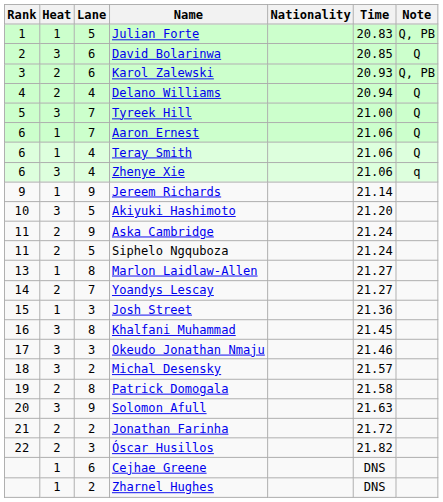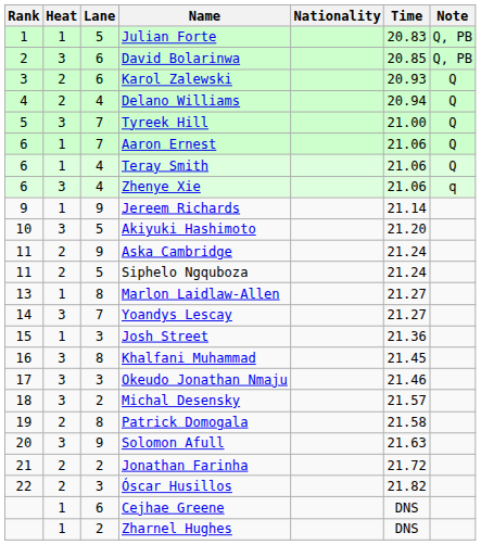 <table class="wikitable sortable" style="text-align:center">
 <tr>
 <th>Rank</th>
 <th>Heat</th>
 <th>Lane</th>
 <th>Name</th>
 <th>Nationality</th>
 <th>Time</th>
 <th>Note</th>
 </tr>
 <tr bgcolor=ccffcc>
 <td>1</td>
 <td>1</td>
 <td>5</td>
 <td align=left><a href='#'>Julian Forte</a></td>
 <td align=left></td>
 <td>20.83</td>
 <td>Q, PB</td>
 </tr>
 <tr bgcolor=ccffcc>
 <td>2</td>
 <td>3</td>
 <td>6</td>
 <td align=left><a href='#'>David Bolarinwa</a></td>
 <td align=left></td>
 <td>20.85</td>
-<td>Q</td>
+<td>Q, PB</td>
 </tr>
 <tr bgcolor=ccffcc>
 <td>3</td>
 <td>2</td>
 <td>6</td>
 <td align=left><a href='#'>Karol Zalewski</a></td>
 <td align=left></td>
 <td>20.93</td>
-<td>Q, PB</td>
+<td>Q</td>
 </tr>
 <tr bgcolor=ccffcc>
 <td>4</td>
 <td>2</td>
 <td>4</td>
 <td align=left><a href='#'>Delano Williams</a></td>
 <td align=left></td>
 <td>20.94</td>
 <td>Q</td>
 </tr>
 <tr bgcolor=ccffcc>
 <td>5</td>
 <td>3</td>
 <td>7</td>
 <td align=left><a href='#'>Tyreek Hill</a></td>
 <td align=left></td>
 <td>21.00</td>
 <td>Q</td>
 </tr>
 <tr bgcolor=ccffcc>
 <td>6</td>
 <td>1</td>
 <td>7</td>
 <td align=left><a href='#'>Aaron Ernest</a></td>
 <td align=left></td>
 <td>21.06</td>
 <td>Q</td>
 </tr>
 <tr bgcolor=ddffdd>
 <td>6</td>
 <td>1</td>
 <td>4</td>
 <td align=left><a href='#'>Teray Smith</a></td>
 <td align=left></td>
 <td>21.06</td>
 <td>Q</td>
 </tr>
 <tr bgcolor=ddffdd>
 <td>6</td>
 <td>3</td>
 <td>4</td>
 <td align=left><a href='#'>Zhenye Xie</a></td>
 <td align=left></td>
 <td>21.06</td>
 <td>q</td>
 </tr>
 <tr>
 <td>9</td>
 <td>1</td>
 <td>9</td>
 <td align=left><a href='#'>Jereem Richards</a></td>
 <td align=left></td>
 <td>21.14</td>
 <td></td>
 </tr>
 <tr>
 <td>10</td>
 <td>3</td>
 <td>5</td>
 <td align=left><a href='#'>Akiyuki Hashimoto</a></td>
 <td align=left></td>
 <td>21.20</td>
 <td></td>
 </tr>
 <tr>
 <td>11</td>
 <td>2</td>
 <td>9</td>
 <td align=left><a href='#'>Aska Cambridge</a></td>
 <td align=left></td>
 <td>21.24</td>
 <td></td>
 </tr>
 <tr>
 <td>11</td>
 <td>2</td>
 <td>5</td>
 <td align=left>Siphelo Ngquboza</td>
 <td align=left></td>
 <td>21.24</td>
 <td></td>
 </tr>
 <tr>
 <td>13</td>
 <td>1</td>
 <td>8</td>
 <td align=left><a href='#'>Marlon Laidlaw-Allen</a></td>
 <td align=left></td>
 <td>21.27</td>
 <td></td>
 </tr>
 <tr>
 <td>14</td>
-<td>2</td>
+<td>3</td>
 <td>7</td>
 <td align=left><a href='#'>Yoandys Lescay</a></td>
 <td align=left></td>
 <td>21.27</td>
 <td></td>
 </tr>
 <tr>
 <td>15</td>
 <td>1</td>
 <td>3</td>
 <td align=left><a href='#'>Josh Street</a></td>
 <td align=left></td>
 <td>21.36</td>
 <td></td>
 </tr>
 <tr>
 <td>16</td>
 <td>3</td>
 <td>8</td>
 <td align=left><a href='#'>Khalfani Muhammad</a></td>
 <td align=left></td>
 <td>21.45</td>
 <td></td>
 </tr>
 <tr>
 <td>17</td>
 <td>3</td>
 <td>3</td>
 <td align=left><a href='#'>Okeudo Jonathan Nmaju</a></td>
 <td align=left></td>
 <td>21.46</td>
 <td></td>
 </tr>
 <tr>
 <td>18</td>
 <td>3</td>
 <td>2</td>
 <td align=left><a href='#'>Michal Desensky</a></td>
 <td align=left></td>
 <td>21.57</td>
 <td></td>
 </tr>
 <tr>
 <td>19</td>
 <td>2</td>
 <td>8</td>
 <td align=left><a href='#'>Patrick Domogala</a></td>
 <td align=left></td>
 <td>21.58</td>
 <td></td>
 </tr>
 <tr>
 <td>20</td>
 <td>3</td>
 <td>9</td>
 <td align=left><a href='#'>Solomon Afull</a></td>
 <td align=left></td>
 <td>21.63</td>
 <td></td>
 </tr>
 <tr>
 <td>21</td>
 <td>2</td>
 <td>2</td>
 <td align=left><a href='#'>Jonathan Farinha</a></td>
 <td align=left></td>
 <td>21.72</td>
 <td></td>
 </tr>
 <tr>
 <td>22</td>
 <td>2</td>
 <td>3</td>
 <td align=left><a href='#'>Óscar Husillos</a></td>
 <td align=left></td>
 <td>21.82</td>
 <td></td>
 </tr>
 <tr>
 <td></td>
 <td>1</td>
 <td>6</td>
 <td align=left><a href='#'>Cejhae Greene</a></td>
 <td align=left></td>
 <td>DNS</td>
 <td></td>
 </tr>
 <tr>
 <td></td>
 <td>1</td>
 <td>2</td>
 <td align=left><a href='#'>Zharnel Hughes</a></td>
 <td align=left></td>
 <td>DNS</td>
 <td></td>
 </tr>
 </table>
